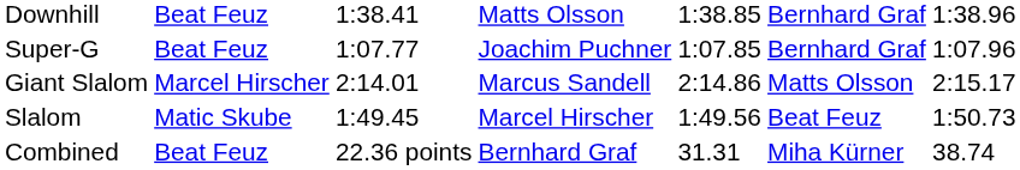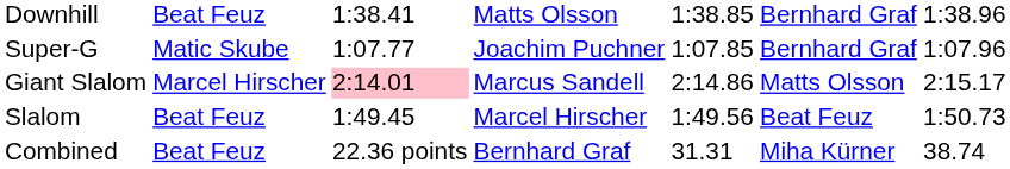 <table>
 <tr>
 <td>Downhill</td>
 <td><a href='#'>Beat Feuz</a><br></td>
 <td>1:38.41</td>
 <td><a href='#'>Matts Olsson</a><br></td>
 <td>1:38.85</td>
 <td><a href='#'>Bernhard Graf</a><br></td>
 <td>1:38.96</td>
 </tr>
 <tr>
 <td>Super-G</td>
-<td><a href='#'>Beat Feuz</a><br></td>
+<td><a href='#'>Matic Skube</a><br></td>
 <td>1:07.77</td>
 <td><a href='#'>Joachim Puchner</a><br></td>
 <td>1:07.85</td>
 <td><a href='#'>Bernhard Graf</a><br></td>
 <td>1:07.96</td>
 </tr>
 <tr>
 <td>Giant Slalom</td>
 <td><a href='#'>Marcel Hirscher</a><br></td>
-<td>2:14.01</td>
+<td style="background: pink;">2:14.01</td>
 <td><a href='#'>Marcus Sandell</a><br></td>
 <td>2:14.86</td>
 <td><a href='#'>Matts Olsson</a><br></td>
 <td>2:15.17</td>
 </tr>
 <tr>
 <td>Slalom</td>
-<td><a href='#'>Matic Skube</a><br></td>
+<td><a href='#'>Beat Feuz</a><br></td>
 <td>1:49.45</td>
 <td><a href='#'>Marcel Hirscher</a><br></td>
 <td>1:49.56</td>
 <td><a href='#'>Beat Feuz</a><br></td>
 <td>1:50.73</td>
 </tr>
 <tr>
 <td>Combined</td>
 <td><a href='#'>Beat Feuz</a><br></td>
 <td>22.36 points</td>
 <td><a href='#'>Bernhard Graf</a><br></td>
 <td>31.31</td>
 <td><a href='#'>Miha Kürner</a><br></td>
 <td>38.74</td>
 </tr>
 </table>
